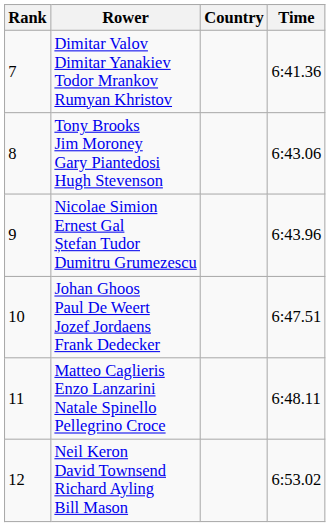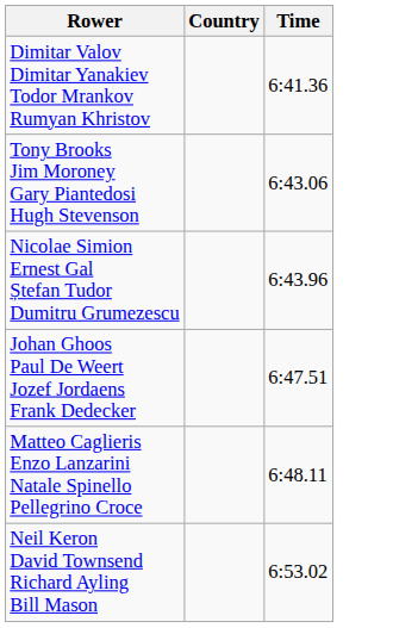 <table class="wikitable">
 <tr>
-<th>Rank</th>
 <th>Rower</th>
 <th>Country</th>
 <th>Time</th>
 </tr>
 <tr>
-<td>7</td>
 <td><a href='#'>Dimitar Valov</a><br><a href='#'>Dimitar Yanakiev</a><br><a href='#'>Todor Mrankov</a><br><a href='#'>Rumyan Khristov</a></td>
 <td></td>
 <td>6:41.36</td>
 </tr>
 <tr>
-<td>8</td>
 <td><a href='#'>Tony Brooks</a><br><a href='#'>Jim Moroney</a><br><a href='#'>Gary Piantedosi</a><br><a href='#'>Hugh Stevenson</a></td>
 <td></td>
 <td>6:43.06</td>
 </tr>
 <tr>
-<td>9</td>
 <td><a href='#'>Nicolae Simion</a><br><a href='#'>Ernest Gal</a><br><a href='#'>Ștefan Tudor</a><br><a href='#'>Dumitru Grumezescu</a></td>
 <td></td>
 <td>6:43.96</td>
 </tr>
 <tr>
-<td>10</td>
 <td><a href='#'>Johan Ghoos</a><br><a href='#'>Paul De Weert</a><br><a href='#'>Jozef Jordaens</a><br><a href='#'>Frank Dedecker</a></td>
 <td></td>
 <td>6:47.51</td>
 </tr>
 <tr>
-<td>11</td>
 <td><a href='#'>Matteo Caglieris</a><br><a href='#'>Enzo Lanzarini</a><br><a href='#'>Natale Spinello</a><br><a href='#'>Pellegrino Croce</a></td>
 <td></td>
 <td>6:48.11</td>
 </tr>
 <tr>
-<td>12</td>
 <td><a href='#'>Neil Keron</a><br><a href='#'>David Townsend</a><br><a href='#'>Richard Ayling</a><br><a href='#'>Bill Mason</a></td>
 <td></td>
 <td>6:53.02</td>
 </tr>
 </table>
